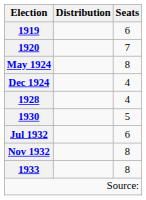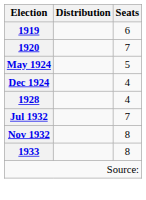 <table class=wikitable style="font-size:90%; text-align:center">
 <tr>
 <th>Election</th>
 <th>Distribution</th>
 <th>Seats</th>
 </tr>
 <tr>
 <th><a href='#'>1919</a></th>
 <td align=left>     </td>
 <td>6</td>
 </tr>
 <tr>
 <th><a href='#'>1920</a></th>
 <td align=left>     </td>
 <td>7</td>
 </tr>
 <tr>
 <th><a href='#'>May 1924</a></th>
 <td align=left>    </td>
-<td>8</td>
+<td>5</td>
 </tr>
 <tr>
 <th><a href='#'>Dec 1924</a></th>
 <td align=left>    </td>
 <td>4</td>
 </tr>
 <tr>
 <th><a href='#'>1928</a></th>
 <td align=left>   </td>
 <td>4</td>
 </tr>
 <tr>
-<th><a href='#'>1930</a></th>
-<td align=left>    </td>
-<td>5</td>
-</tr>
-<tr>
 <th><a href='#'>Jul 1932</a></th>
 <td align=left>      </td>
-<td>6</td>
+<td>7</td>
 </tr>
 <tr>
 <th><a href='#'>Nov 1932</a></th>
 <td align=left>      </td>
 <td>8</td>
 </tr>
 <tr>
 <th><a href='#'>1933</a></th>
 <td align=left>       </td>
 <td>8</td>
 </tr>
 <tr>
 <td colspan=3 align=right>Source: </td>
 </tr>
 </table>
